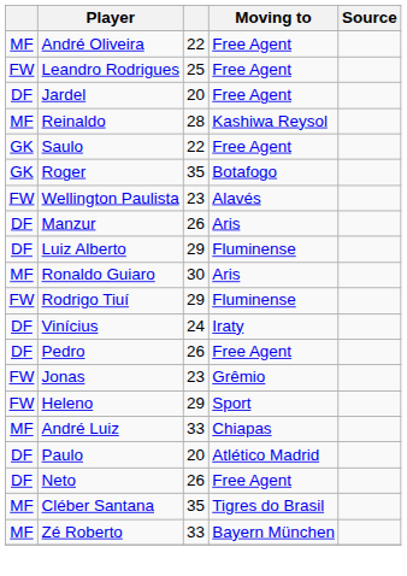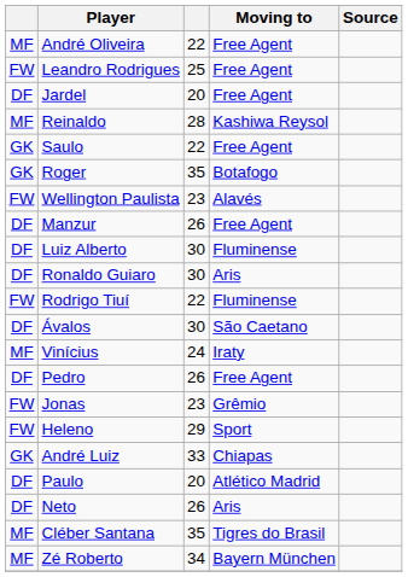 <table class="wikitable sortable" style="text-align:center;">
 <tr>
 <th></th>
 <th>Player</th>
 <th></th>
 <th>Moving to</th>
 <th>Source</th>
 </tr>
 <tr --->
 <td><a href='#'>MF</a></td>
 <td style="text-align:left;"> <a href='#'>André Oliveira</a></td>
 <td>22</td>
 <td style="text-align:left;"><a href='#'>Free Agent</a></td>
 <td></td>
 </tr>
 <tr --->
 <td><a href='#'>FW</a></td>
 <td style="text-align:left;"> <a href='#'>Leandro Rodrigues</a></td>
 <td>25</td>
 <td style="text-align:left;"><a href='#'>Free Agent</a></td>
 <td></td>
 </tr>
 <tr --->
 <td><a href='#'>DF</a></td>
 <td style="text-align:left;"> <a href='#'>Jardel</a></td>
 <td>20</td>
 <td style="text-align:left;"><a href='#'>Free Agent</a></td>
 <td></td>
 </tr>
 <tr --->
 <td><a href='#'>MF</a></td>
 <td style="text-align:left;"> <a href='#'>Reinaldo</a></td>
 <td>28</td>
 <td style="text-align:left;"><a href='#'>Kashiwa Reysol</a> </td>
 <td></td>
 </tr>
 <tr --->
 <td><a href='#'>GK</a></td>
 <td style="text-align:left;"> <a href='#'>Saulo</a></td>
 <td>22</td>
 <td style="text-align:left;"><a href='#'>Free Agent</a></td>
 <td></td>
 </tr>
 <tr --->
 <td><a href='#'>GK</a></td>
 <td style="text-align:left;"> <a href='#'>Roger</a></td>
 <td>35</td>
 <td style="text-align:left;"><a href='#'>Botafogo</a></td>
 <td></td>
 </tr>
 <tr --->
 <td><a href='#'>FW</a></td>
 <td style="text-align:left;"> <a href='#'>Wellington Paulista</a></td>
 <td>23</td>
 <td style="text-align:left;"><a href='#'>Alavés</a> </td>
 <td></td>
 </tr>
 <tr --->
 <td><a href='#'>DF</a></td>
 <td style="text-align:left;"> <a href='#'>Manzur</a></td>
 <td>26</td>
-<td style="text-align:left;"><a href='#'>Aris</a> </td>
+<td style="text-align:left;"><a href='#'>Free Agent</a></td>
 <td></td>
 </tr>
 <tr --->
 <td><a href='#'>DF</a></td>
 <td style="text-align:left;"> <a href='#'>Luiz Alberto</a></td>
-<td>29</td>
+<td>30</td>
 <td style="text-align:left;"><a href='#'>Fluminense</a></td>
 <td></td>
 </tr>
 <tr --->
-<td><a href='#'>MF</a></td>
+<td><a href='#'>DF</a></td>
 <td style="text-align:left;"> <a href='#'>Ronaldo Guiaro</a></td>
 <td>30</td>
 <td style="text-align:left;"><a href='#'>Aris</a> </td>
 <td></td>
 </tr>
 <tr --->
 <td><a href='#'>FW</a></td>
 <td style="text-align:left;"> <a href='#'>Rodrigo Tiuí</a></td>
-<td>29</td>
+<td>22</td>
 <td style="text-align:left;"><a href='#'>Fluminense</a></td>
 <td></td>
 </tr>
 <tr --->
 <td><a href='#'>DF</a></td>
+<td style="text-align:left;"> <a href='#'>Ávalos</a></td>
+<td>30</td>
+<td style="text-align:left;"><a href='#'>São Caetano</a></td>
+<td></td>
+</tr>
+<tr --->
+<td><a href='#'>MF</a></td>
 <td style="text-align:left;"> <a href='#'>Vinícius</a></td>
 <td>24</td>
 <td style="text-align:left;"><a href='#'>Iraty</a></td>
 <td></td>
 </tr>
 <tr --->
 <td><a href='#'>DF</a></td>
 <td style="text-align:left;"> <a href='#'>Pedro</a></td>
 <td>26</td>
 <td style="text-align:left;"><a href='#'>Free Agent</a></td>
 <td></td>
 </tr>
 <tr --->
 <td><a href='#'>FW</a></td>
 <td style="text-align:left;"> <a href='#'>Jonas</a></td>
 <td>23</td>
 <td style="text-align:left;"><a href='#'>Grêmio</a></td>
 <td></td>
 </tr>
 <tr --->
 <td><a href='#'>FW</a></td>
 <td style="text-align:left;"> <a href='#'>Heleno</a></td>
 <td>29</td>
 <td style="text-align:left;"><a href='#'>Sport</a></td>
 <td></td>
 </tr>
 <tr --->
-<td><a href='#'>MF</a></td>
+<td><a href='#'>GK</a></td>
 <td style="text-align:left;"> <a href='#'>André Luiz</a></td>
 <td>33</td>
 <td style="text-align:left;"><a href='#'>Chiapas</a> </td>
 <td></td>
 </tr>
 <tr --->
 <td><a href='#'>DF</a></td>
 <td style="text-align:left;"> <a href='#'>Paulo</a></td>
 <td>20</td>
 <td style="text-align:left;"><a href='#'>Atlético Madrid</a> </td>
 <td></td>
 </tr>
 <tr --->
 <td><a href='#'>DF</a></td>
 <td style="text-align:left;"> <a href='#'>Neto</a></td>
 <td>26</td>
-<td style="text-align:left;"><a href='#'>Free Agent</a></td>
+<td style="text-align:left;"><a href='#'>Aris</a> </td>
 <td></td>
 </tr>
 <tr --->
 <td><a href='#'>MF</a></td>
 <td style="text-align:left;"> <a href='#'>Cléber Santana</a></td>
 <td>35</td>
 <td style="text-align:left;"><a href='#'>Tigres do Brasil</a></td>
 <td></td>
 </tr>
 <tr --->
 <td><a href='#'>MF</a></td>
 <td style="text-align:left;"> <a href='#'>Zé Roberto</a></td>
-<td>33</td>
+<td>34</td>
 <td style="text-align:left;"><a href='#'>Bayern München</a> </td>
 <td></td>
 </tr>
 <tr --->
 </tr>
 </table>
